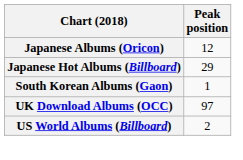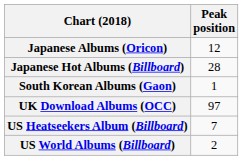 <table class="wikitable plainrowheaders" style="text-align:center">
 <tr>
 <th scope="col">Chart (2018)</th>
 <th scope="col">Peak<br> position</th>
 </tr>
 <tr>
 <th scope="row">Japanese Albums (<a href='#'>Oricon</a>)</th>
 <td>12</td>
 </tr>
 <tr>
 <th scope="row">Japanese Hot Albums (<em><a href='#'>Billboard</a></em>)</th>
-<td>29</td>
+<td>28</td>
 </tr>
 <tr>
 <th scope="row">South Korean Albums (<a href='#'>Gaon</a>)</th>
 <td>1</td>
 </tr>
 <tr>
 <th scope="row">UK <a href='#'>Download Albums</a> (<a href='#'>OCC</a>)</th>
 <td>97</td>
 </tr>
 <tr>
+<th scope="row">US <a href='#'>Heatseekers Album</a> (<em><a href='#'>Billboard</a></em>)</th>
+<td>7</td>
+</tr>
+<tr>
 <th scope="row">US <a href='#'>World Albums</a> (<em><a href='#'>Billboard</a></em>)</th>
 <td>2</td>
 </tr>
 </table>
